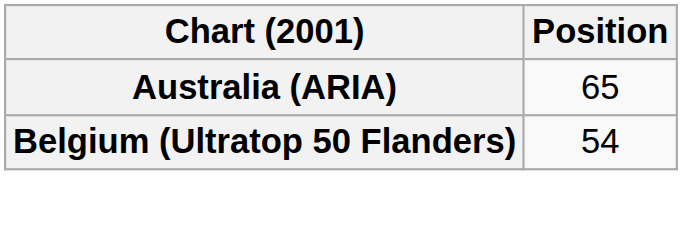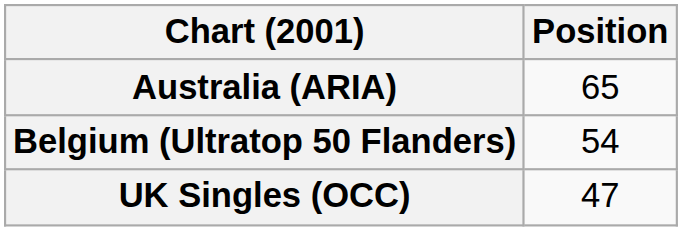 <table class="wikitable sortable plainrowheaders">
 <tr>
 <th scope="col">Chart (2001)</th>
 <th scope="col">Position</th>
 </tr>
 <tr>
 <th scope="row">Australia (ARIA)</th>
 <td align="center">65</td>
 </tr>
 <tr>
 <th scope="row">Belgium (Ultratop 50 Flanders)</th>
 <td align="center">54</td>
 </tr>
+<tr>
+<th scope="row">UK Singles (OCC)</th>
+<td align="center">47</td>
+</tr>
 </table>
